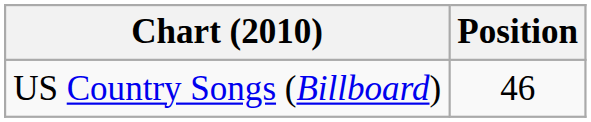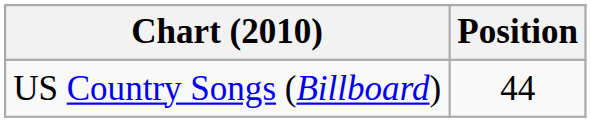 <table class="wikitable sortable">
 <tr>
 <th scope="col">Chart (2010)</th>
 <th scope="col">Position</th>
 </tr>
 <tr>
 <td>US <a href='#'>Country Songs</a> (<em><a href='#'>Billboard</a></em>)</td>
-<td align="center">46</td>
+<td align="center">44</td>
 </tr>
 </table>
